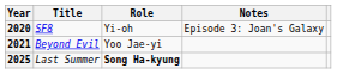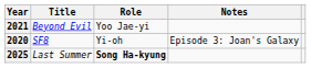 <table class="wikitable plainrowheaders sortable">
 <tr>
 <th scope="col">Year</th>
 <th scope="col">Title</th>
 <th scope="col">Role</th>
 <th scope="col">Notes</th>
 <th scope="col" class="unsortable"></th>
 </tr>
 <tr>
+<th scope="row">2021</th>
+<td><em><a href='#'>Beyond Evil</a></em></td>
+<td>Yoo Jae-yi</td>
+<td></td>
+<td style="text-align:center"></td>
+</tr>
+<tr>
 <th scope="row">2020</th>
 <td><em><a href='#'>SF8</a></em></td>
 <td>Yi-oh</td>
 <td>Episode 3: Joan's Galaxy</td>
-<td style="text-align:center"></td>
-</tr>
-<tr>
-<th scope="row">2021</th>
-<td><em><a href='#'>Beyond Evil</a></em></td>
-<td>Yoo Jae-yi</td>
-<td></td>
 <td style="text-align:center"></td>
 </tr>
 <tr>
 <th scope="row">2025</th>
 <td><em>Last Summer</em></td>
 <td><strong>Song Ha-kyung</strong></td>
 <td></td>
 <td style="text-align:center"></td>
 </tr>
 </table>
